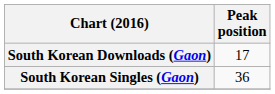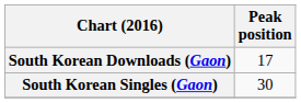 <table class="wikitable sortable plainrowheaders" style="text-align:center;">
 <tr>
 <th>Chart (2016)</th>
 <th>Peak<br>position</th>
 </tr>
 <tr>
 <th scope="row">South Korean Downloads (<em><a href='#'>Gaon</a></em>)</th>
 <td>17</td>
 </tr>
 <tr>
 <th scope="row">South Korean Singles (<em><a href='#'>Gaon</a></em>)</th>
-<td>36</td>
+<td>30</td>
 </tr>
 <tr>
 </tr>
 </table>
